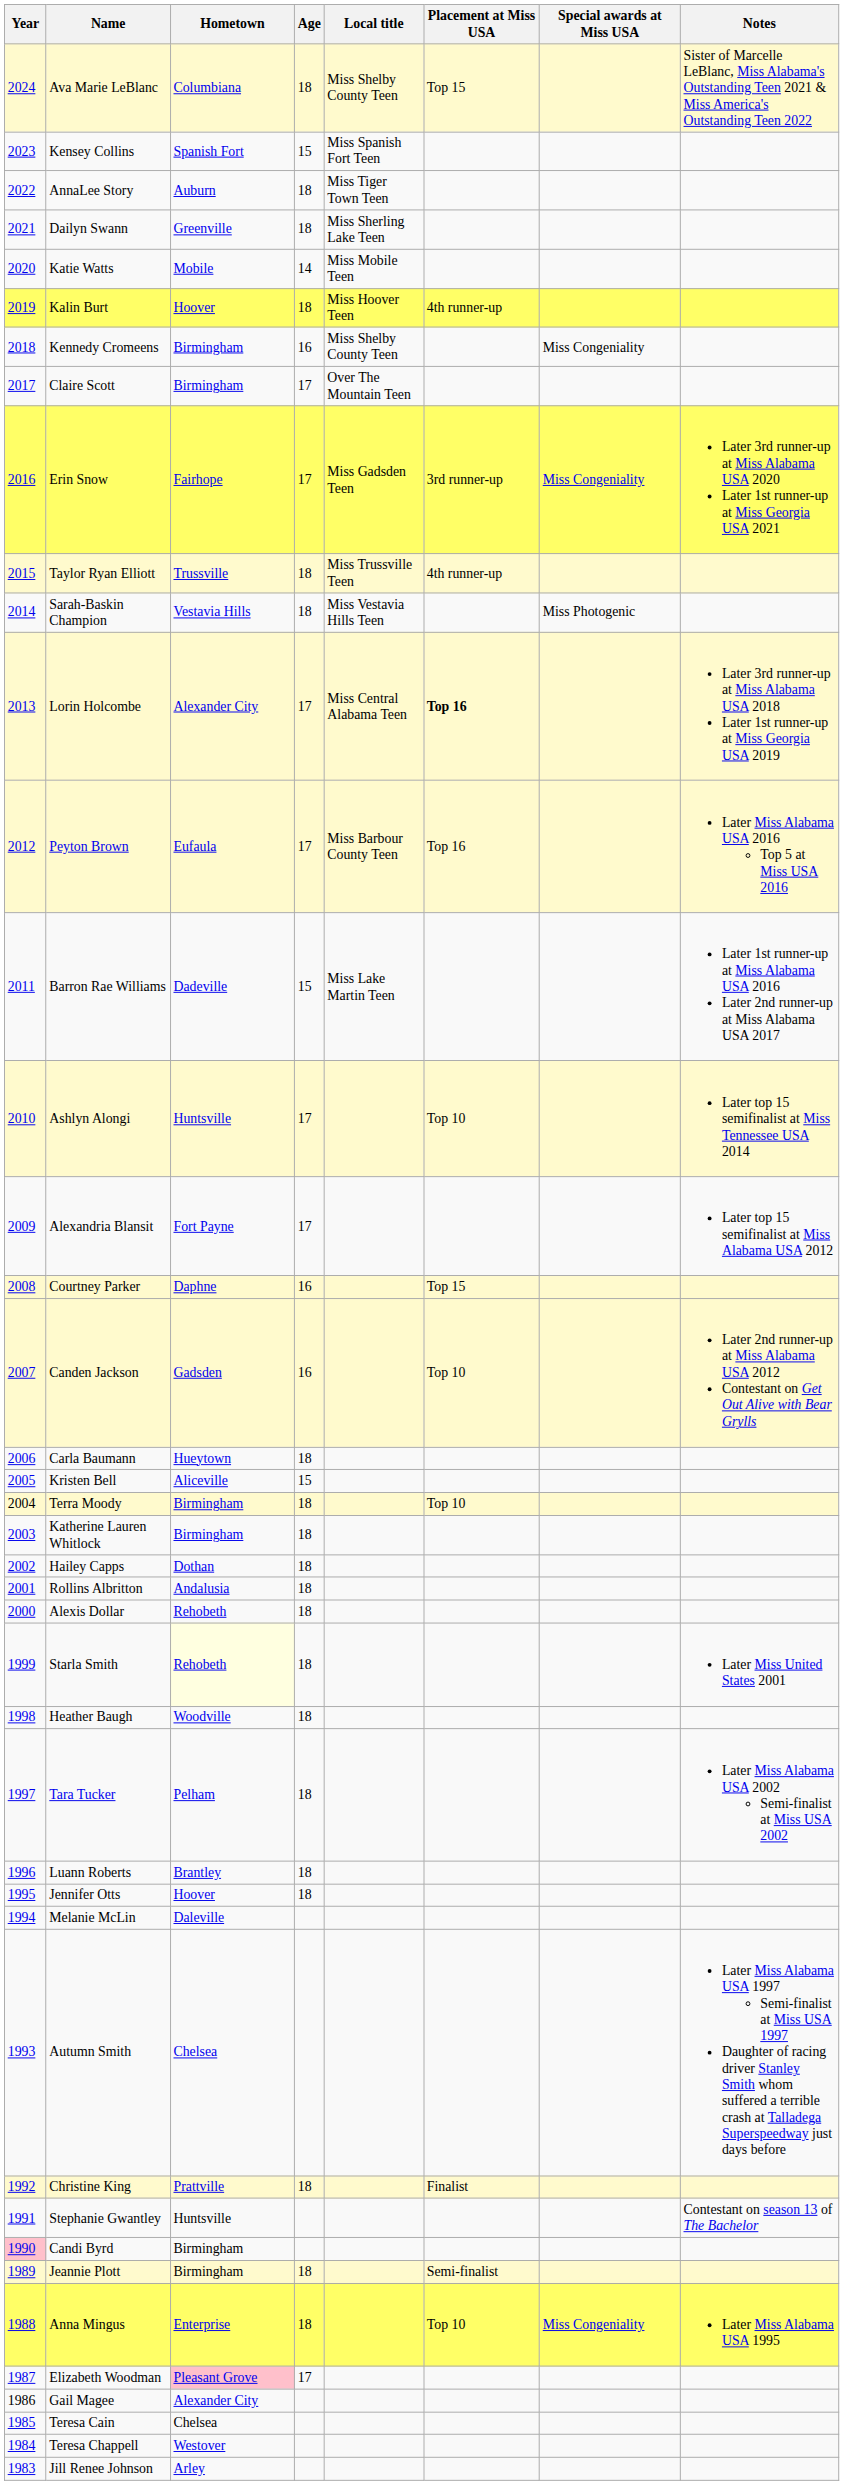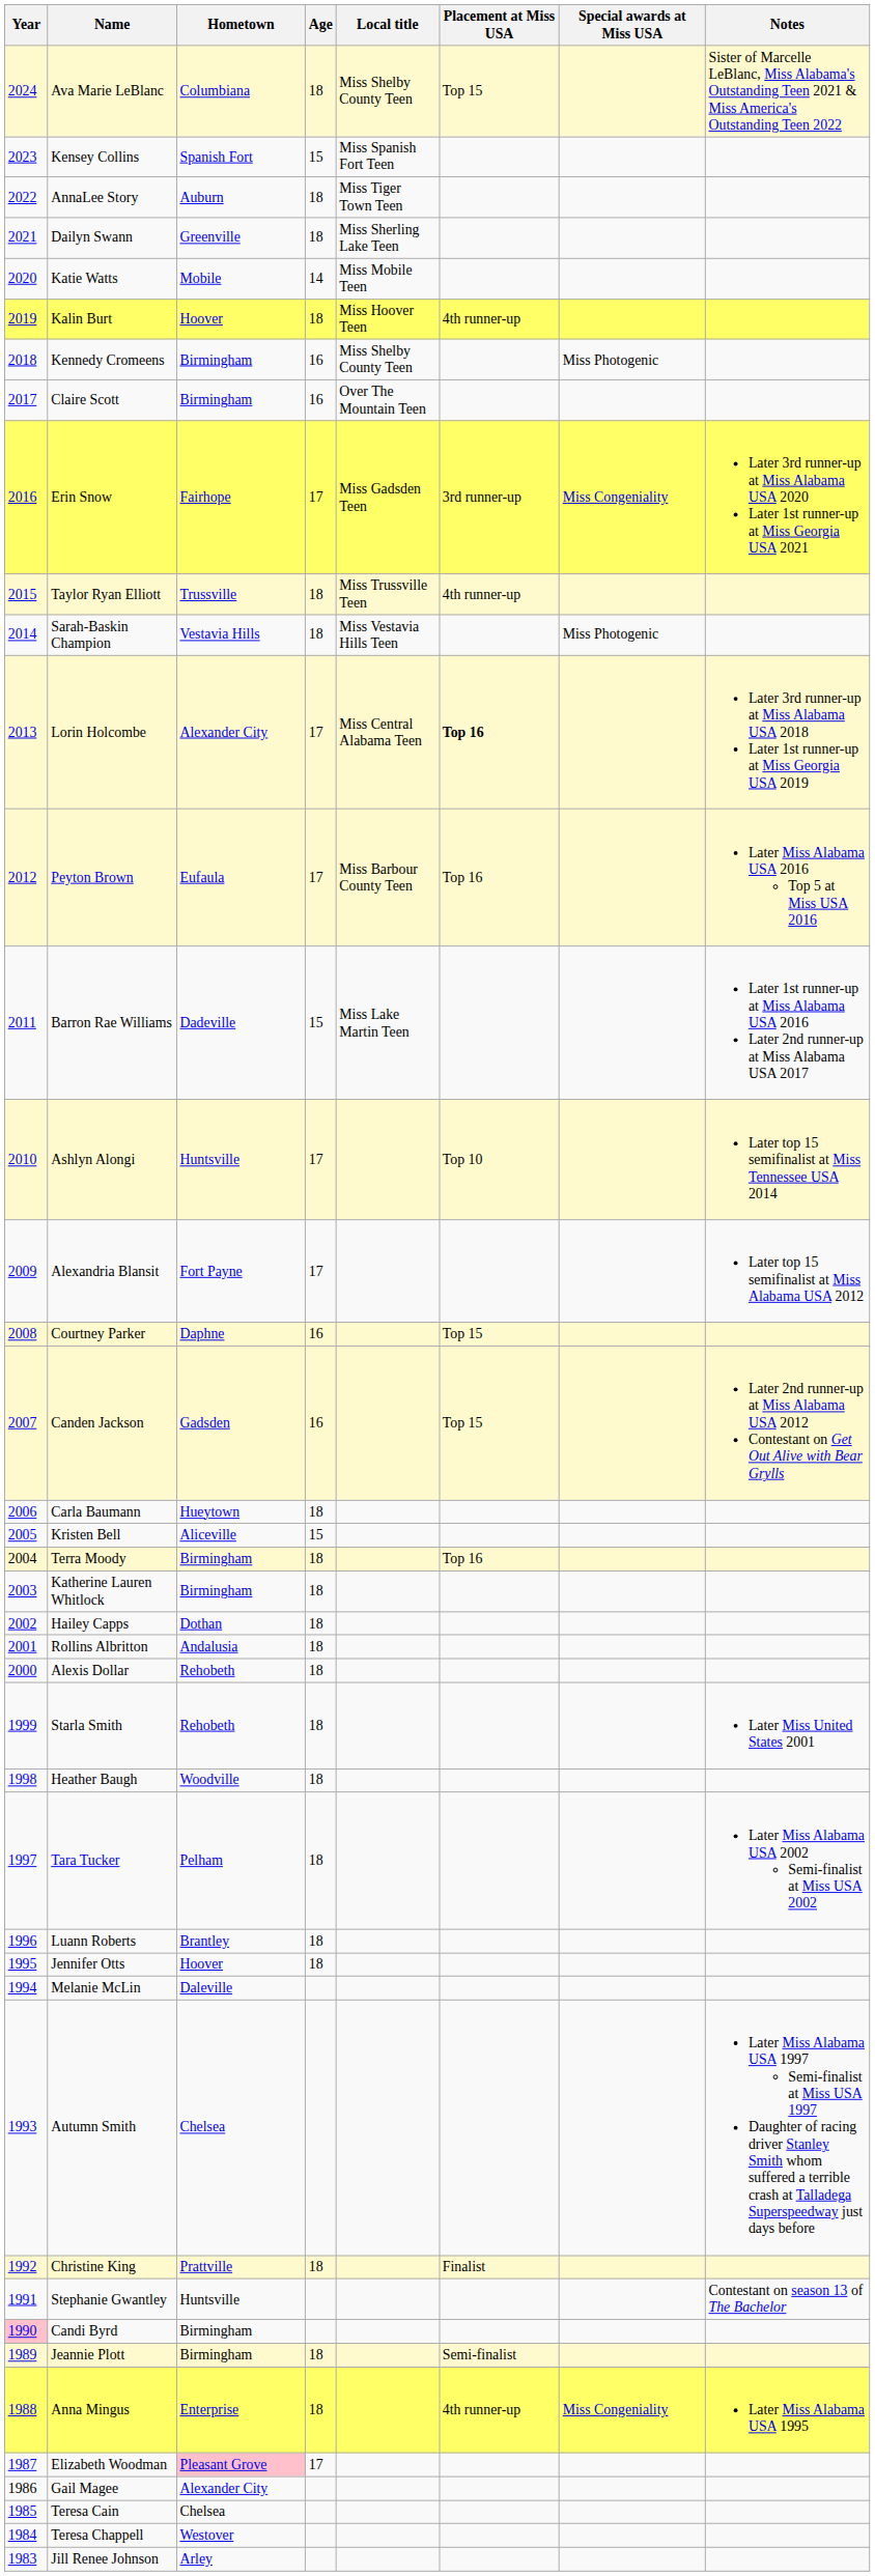 <table class="wikitable sortable"  style="font-size:90%;">
 <tr bgcolor="#efefef">
 <th width=5%>Year</th>
 <th width=15%>Name</th>
 <th width=15%>Hometown</th>
 <th width=3%>Age</th>
 <th width=12%>Local title</th>
 <th width=14%>Placement at Miss USA</th>
 <th width=17%>Special awards at Miss USA</th>
 <th width=31%>Notes</th>
 </tr>
 <tr style="background-color:#FFFACD;">
 <td><a href='#'>2024</a></td>
 <td>Ava Marie LeBlanc</td>
 <td><a href='#'>Columbiana</a></td>
 <td>18</td>
 <td>Miss Shelby County Teen</td>
 <td>Top 15</td>
 <td></td>
 <td>Sister of Marcelle LeBlanc, <a href='#'>Miss Alabama's Outstanding Teen</a> 2021 & <a href='#'>Miss America's Outstanding Teen 2022</a></td>
 </tr>
 <tr>
 <td><a href='#'>2023</a></td>
 <td>Kensey Collins</td>
 <td><a href='#'>Spanish Fort</a></td>
 <td>15</td>
 <td>Miss Spanish Fort Teen</td>
 <td></td>
 <td></td>
 <td></td>
 </tr>
 <tr>
 <td><a href='#'>2022</a></td>
 <td>AnnaLee Story</td>
 <td><a href='#'>Auburn</a></td>
 <td>18</td>
 <td>Miss Tiger Town Teen</td>
 <td></td>
 <td></td>
 <td></td>
 </tr>
 <tr>
 <td><a href='#'>2021</a></td>
 <td>Dailyn Swann</td>
 <td><a href='#'>Greenville</a></td>
 <td>18</td>
 <td>Miss Sherling Lake Teen</td>
 <td></td>
 <td></td>
 <td></td>
 </tr>
 <tr>
 <td><a href='#'>2020</a></td>
 <td>Katie Watts</td>
 <td><a href='#'>Mobile</a></td>
 <td>14</td>
 <td>Miss Mobile Teen</td>
 <td></td>
 <td></td>
 <td></td>
 </tr>
 <tr style="background-color:#FFFF66;">
 <td><a href='#'>2019</a></td>
 <td>Kalin Burt</td>
 <td><a href='#'>Hoover</a></td>
 <td>18</td>
 <td>Miss Hoover Teen</td>
 <td>4th runner-up</td>
 <td></td>
 <td></td>
 </tr>
 <tr>
 <td><a href='#'>2018</a></td>
 <td>Kennedy Cromeens</td>
 <td><a href='#'>Birmingham</a></td>
 <td>16</td>
 <td>Miss Shelby County Teen</td>
 <td></td>
-<td>Miss Congeniality</td>
+<td>Miss Photogenic</td>
 <td></td>
 </tr>
 <tr>
 <td><a href='#'>2017</a></td>
 <td>Claire Scott</td>
 <td><a href='#'>Birmingham</a></td>
-<td>17</td>
+<td>16</td>
 <td>Over The Mountain Teen</td>
 <td></td>
 <td></td>
 <td></td>
 </tr>
 <tr style="background-color:#FFFF66;">
 <td><a href='#'>2016</a></td>
 <td>Erin Snow</td>
 <td><a href='#'>Fairhope</a></td>
 <td>17</td>
 <td>Miss Gadsden Teen</td>
 <td>3rd runner-up</td>
 <td><a href='#'>Miss Congeniality</a></td>
 <td><br><ul><li>Later 3rd runner-up at <a href='#'>Miss Alabama USA</a> 2020</li><li>Later 1st runner-up at <a href='#'>Miss Georgia USA</a> 2021</li></ul></td>
 </tr>
 <tr style="background-color:#FFFACD;">
 <td><a href='#'>2015</a></td>
 <td>Taylor Ryan Elliott</td>
 <td><a href='#'>Trussville</a></td>
 <td>18</td>
 <td>Miss Trussville Teen</td>
 <td>4th runner-up</td>
 <td></td>
 <td></td>
 </tr>
 <tr>
 <td><a href='#'>2014</a></td>
 <td>Sarah-Baskin Champion</td>
 <td><a href='#'>Vestavia Hills</a></td>
 <td>18</td>
 <td>Miss Vestavia Hills Teen</td>
 <td></td>
 <td>Miss Photogenic</td>
 <td></td>
 </tr>
 <tr style="background-color:#FFFACD;">
 <td><a href='#'>2013</a></td>
 <td>Lorin Holcombe</td>
 <td><a href='#'>Alexander City</a></td>
 <td>17</td>
 <td>Miss Central Alabama Teen</td>
 <td><strong>Top 16</strong></td>
 <td></td>
 <td><br><ul><li>Later 3rd runner-up at <a href='#'>Miss Alabama USA</a> 2018</li><li>Later 1st runner-up at <a href='#'>Miss Georgia USA</a> 2019</li></ul></td>
 </tr>
 <tr style="background-color:#FFFACD;">
 <td><a href='#'>2012</a></td>
 <td><a href='#'>Peyton Brown</a></td>
 <td><a href='#'>Eufaula</a></td>
 <td>17</td>
 <td>Miss Barbour County Teen</td>
 <td>Top 16</td>
 <td></td>
 <td><br><ul><li>Later <a href='#'>Miss Alabama USA</a> 2016<ul><li>Top 5 at <a href='#'>Miss USA 2016</a></li></ul></li></ul></td>
 </tr>
 <tr>
 <td><a href='#'>2011</a></td>
 <td>Barron Rae Williams</td>
 <td><a href='#'>Dadeville</a></td>
 <td>15</td>
 <td>Miss Lake Martin Teen</td>
 <td></td>
 <td></td>
 <td><br><ul><li>Later 1st runner-up at <a href='#'>Miss Alabama USA</a> 2016</li><li>Later 2nd runner-up at Miss Alabama USA 2017</li></ul></td>
 </tr>
 <tr style="background-color:#FFFACD;">
 <td><a href='#'>2010</a></td>
 <td>Ashlyn Alongi</td>
 <td><a href='#'>Huntsville</a></td>
 <td>17</td>
 <td></td>
 <td>Top 10</td>
 <td></td>
 <td><br><ul><li>Later top 15 semifinalist at <a href='#'>Miss Tennessee USA</a> 2014</li></ul></td>
 </tr>
 <tr>
 <td><a href='#'>2009</a></td>
 <td>Alexandria Blansit</td>
 <td><a href='#'>Fort Payne</a></td>
 <td>17</td>
 <td></td>
 <td></td>
 <td></td>
 <td><br><ul><li>Later top 15 semifinalist at <a href='#'>Miss Alabama USA</a> 2012</li></ul></td>
 </tr>
 <tr style="background-color:#FFFACD;">
 <td><a href='#'>2008</a></td>
 <td>Courtney Parker</td>
 <td><a href='#'>Daphne</a></td>
 <td>16</td>
 <td></td>
 <td>Top 15</td>
 <td></td>
 <td></td>
 </tr>
 <tr style="background-color:#FFFACD;">
 <td><a href='#'>2007</a></td>
 <td>Canden Jackson</td>
 <td><a href='#'>Gadsden</a></td>
 <td>16</td>
 <td></td>
-<td>Top 10</td>
+<td>Top 15</td>
 <td></td>
 <td><br><ul><li>Later 2nd runner-up at <a href='#'>Miss Alabama USA</a> 2012</li><li>Contestant on <em><a href='#'>Get Out Alive with Bear Grylls</a></em></li></ul></td>
 </tr>
 <tr>
 <td><a href='#'>2006</a></td>
 <td>Carla Baumann</td>
 <td><a href='#'>Hueytown</a></td>
 <td>18</td>
 <td></td>
 <td></td>
 <td></td>
 <td></td>
 </tr>
 <tr>
 <td><a href='#'>2005</a></td>
 <td>Kristen Bell</td>
 <td><a href='#'>Aliceville</a></td>
 <td>15</td>
 <td></td>
 <td></td>
 <td></td>
 <td></td>
 </tr>
 <tr style="background-color:#FFFACD;">
 <td>2004</td>
 <td>Terra Moody</td>
 <td><a href='#'>Birmingham</a></td>
 <td>18</td>
 <td></td>
-<td>Top 10</td>
+<td>Top 16</td>
 <td></td>
 <td></td>
 </tr>
 <tr>
 <td><a href='#'>2003</a></td>
 <td>Katherine Lauren Whitlock</td>
 <td><a href='#'>Birmingham</a></td>
 <td>18</td>
 <td></td>
 <td></td>
 <td></td>
 <td></td>
 </tr>
 <tr>
 <td><a href='#'>2002</a></td>
 <td>Hailey Capps</td>
 <td><a href='#'>Dothan</a></td>
 <td>18</td>
 <td></td>
 <td></td>
 <td></td>
 <td></td>
 </tr>
 <tr>
 <td><a href='#'>2001</a></td>
 <td>Rollins Albritton</td>
 <td><a href='#'>Andalusia</a></td>
 <td>18</td>
 <td></td>
 <td></td>
 <td></td>
 <td></td>
 </tr>
 <tr>
 <td><a href='#'>2000</a></td>
 <td>Alexis Dollar</td>
 <td><a href='#'>Rehobeth</a></td>
 <td>18</td>
 <td></td>
 <td></td>
 <td></td>
 <td></td>
 </tr>
 <tr>
 <td><a href='#'>1999</a></td>
 <td>Starla Smith</td>
-<td style="background: lightyellow;"><a href='#'>Rehobeth</a></td>
+<td><a href='#'>Rehobeth</a></td>
 <td>18</td>
 <td></td>
 <td></td>
 <td></td>
 <td><br><ul><li>Later <a href='#'>Miss United States</a> 2001</li></ul></td>
 </tr>
 <tr>
 <td><a href='#'>1998</a></td>
 <td>Heather Baugh</td>
 <td><a href='#'>Woodville</a></td>
 <td>18</td>
 <td></td>
 <td></td>
 <td></td>
 <td></td>
 </tr>
 <tr>
 <td><a href='#'>1997</a></td>
 <td><a href='#'>Tara Tucker</a></td>
 <td><a href='#'>Pelham</a></td>
 <td>18</td>
 <td></td>
 <td></td>
 <td></td>
 <td><br><ul><li>Later <a href='#'>Miss Alabama USA</a> 2002<ul><li>Semi-finalist at <a href='#'>Miss USA 2002</a></li></ul></li></ul></td>
 </tr>
 <tr>
 <td><a href='#'>1996</a></td>
 <td>Luann Roberts</td>
 <td><a href='#'>Brantley</a></td>
 <td>18</td>
 <td></td>
 <td></td>
 <td></td>
 <td></td>
 </tr>
 <tr>
 <td><a href='#'>1995</a></td>
 <td>Jennifer Otts</td>
 <td><a href='#'>Hoover</a></td>
 <td>18</td>
 <td></td>
 <td></td>
 <td></td>
 <td></td>
 </tr>
 <tr>
 <td><a href='#'>1994</a></td>
 <td>Melanie McLin</td>
 <td><a href='#'>Daleville</a></td>
 <td></td>
 <td></td>
 <td></td>
 <td></td>
 <td></td>
 </tr>
 <tr>
 <td><a href='#'>1993</a></td>
 <td>Autumn Smith</td>
 <td><a href='#'>Chelsea</a></td>
 <td></td>
 <td></td>
 <td></td>
 <td></td>
 <td><br><ul><li>Later <a href='#'>Miss Alabama USA</a> 1997<ul><li>Semi-finalist at <a href='#'>Miss USA 1997</a></li></ul></li><li>Daughter of racing driver <a href='#'>Stanley Smith</a> whom suffered a terrible crash at <a href='#'>Talladega Superspeedway</a> just days before</li></ul></td>
 </tr>
 <tr style="background-color:#FFFACD;">
 <td><a href='#'>1992</a></td>
 <td>Christine King</td>
 <td><a href='#'>Prattville</a></td>
 <td>18</td>
 <td></td>
 <td>Finalist</td>
 <td></td>
 <td></td>
 </tr>
 <tr>
 <td><a href='#'>1991</a></td>
 <td>Stephanie Gwantley</td>
 <td>Huntsville</td>
 <td></td>
 <td></td>
 <td></td>
 <td></td>
 <td>Contestant on <a href='#'>season 13</a> of <em><a href='#'>The Bachelor</a></em></td>
 </tr>
 <tr>
 <td style="background: pink;"><a href='#'>1990</a></td>
 <td>Candi Byrd</td>
 <td>Birmingham</td>
 <td></td>
 <td></td>
 <td></td>
 <td></td>
 <td></td>
 </tr>
 <tr style="background-color:#FFFACD;">
 <td><a href='#'>1989</a></td>
 <td>Jeannie Plott</td>
 <td>Birmingham</td>
 <td>18</td>
 <td></td>
 <td>Semi-finalist</td>
 <td></td>
 <td></td>
 </tr>
 <tr style="background-color:#FFFF66;">
 <td><a href='#'>1988</a></td>
 <td>Anna Mingus</td>
 <td><a href='#'>Enterprise</a></td>
 <td>18</td>
 <td></td>
-<td>Top 10</td>
+<td>4th runner-up</td>
 <td><a href='#'>Miss Congeniality</a></td>
 <td><br><ul><li>Later <a href='#'>Miss Alabama USA</a> 1995</li></ul></td>
 </tr>
 <tr>
 <td><a href='#'>1987</a></td>
 <td>Elizabeth Woodman</td>
 <td style="background: pink;"><a href='#'>Pleasant Grove</a></td>
 <td>17</td>
 <td></td>
 <td></td>
 <td></td>
 <td></td>
 </tr>
 <tr>
 <td>1986</td>
 <td>Gail Magee</td>
 <td><a href='#'>Alexander City</a></td>
 <td></td>
 <td></td>
 <td></td>
 <td></td>
 <td></td>
 </tr>
 <tr>
 <td><a href='#'>1985</a></td>
 <td>Teresa Cain</td>
 <td>Chelsea</td>
 <td></td>
 <td></td>
 <td></td>
 <td></td>
 <td></td>
 </tr>
 <tr>
 <td><a href='#'>1984</a></td>
 <td>Teresa Chappell</td>
 <td><a href='#'>Westover</a></td>
 <td></td>
 <td></td>
 <td></td>
 <td></td>
 <td></td>
 </tr>
 <tr>
 <td><a href='#'>1983</a></td>
 <td>Jill Renee Johnson</td>
 <td><a href='#'>Arley</a></td>
 <td></td>
 <td></td>
 <td></td>
 <td></td>
 <td></td>
 </tr>
 </table>
